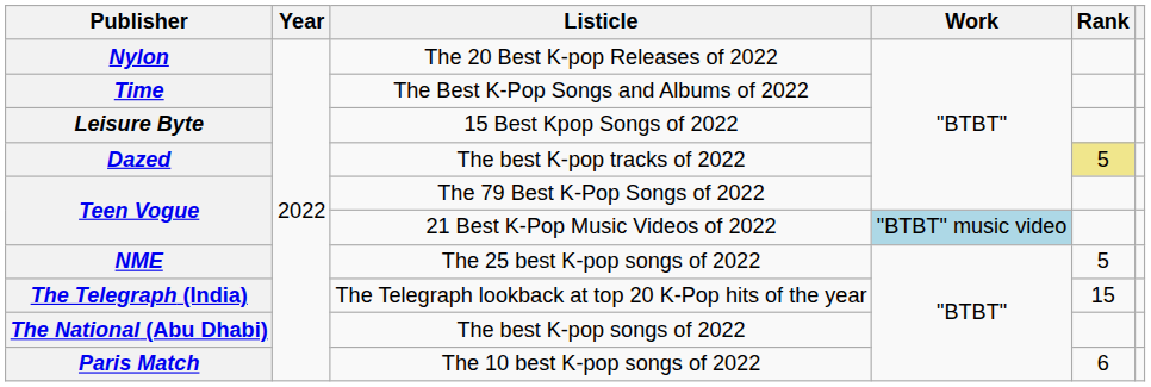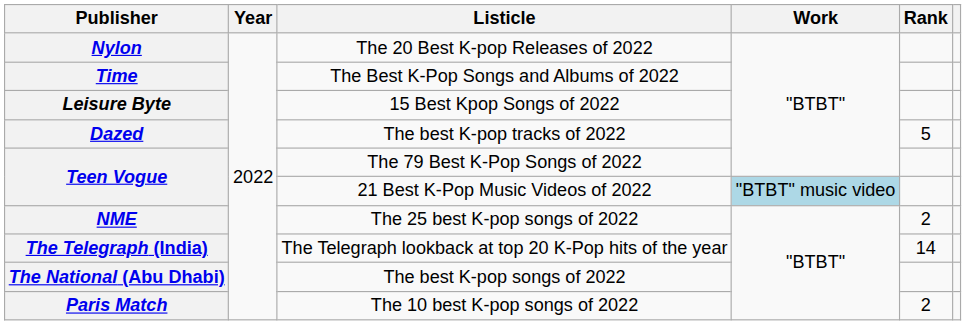 <table class="wikitable plainrowheaders" style="text-align:center">
 <tr>
 <th scope="col">Publisher</th>
 <th scope="col">Year</th>
 <th scope="col">Listicle</th>
 <th scope="col">Work</th>
 <th scope="col">Rank</th>
 <th scope="col" class="unsortable"></th>
 </tr>
 <tr>
 <th scope="row"><em><a href='#'>Nylon</a></em></th>
 <td rowspan="10">2022</td>
 <td>The 20 Best K-pop Releases of 2022</td>
 <td rowspan="5">"BTBT"</td>
 <td></td>
 <td></td>
 </tr>
 <tr>
 <th scope="row"><em><a href='#'>Time</a></em></th>
 <td>The Best K-Pop Songs and Albums of 2022</td>
 <td></td>
 <td></td>
 </tr>
 <tr>
 <th scope="row"><em>Leisure Byte</em></th>
 <td>15 Best Kpop Songs of 2022</td>
 <td></td>
 <td></td>
 </tr>
 <tr>
 <th scope="row"><em><a href='#'>Dazed</a></em></th>
 <td>The best K-pop tracks of 2022</td>
-<td style="background: khaki;">5</td>
+<td>5</td>
 <td></td>
 </tr>
 <tr>
 <th scope="row" rowspan="2"><em><a href='#'>Teen Vogue</a></em></th>
 <td>The 79 Best K-Pop Songs of 2022</td>
 <td></td>
 <td></td>
 </tr>
 <tr>
 <td>21 Best K-Pop Music Videos of 2022</td>
 <td style="background: lightblue;">"BTBT" music video</td>
 <td></td>
 <td></td>
 </tr>
 <tr>
 <th scope="row"><em><a href='#'>NME</a></em></th>
 <td>The 25 best K-pop songs of 2022</td>
 <td rowspan="4">"BTBT"</td>
-<td>5</td>
+<td>2</td>
 <td></td>
 </tr>
 <tr>
 <th scope="row"><a href='#'><em>The Telegraph</em> (India)</a></th>
 <td>The Telegraph lookback at top 20 K-Pop hits of the year</td>
-<td>15</td>
+<td>14</td>
 <td></td>
 </tr>
 <tr>
 <th scope="row"><a href='#'><em>The National</em> (Abu Dhabi)</a></th>
 <td>The best K-pop songs of 2022</td>
 <td></td>
 <td></td>
 </tr>
 <tr>
 <th scope="row"><em><a href='#'>Paris Match</a></em></th>
 <td>The 10 best K-pop songs of 2022</td>
-<td>6</td>
+<td>2</td>
 <td></td>
 </tr>
 </table>
